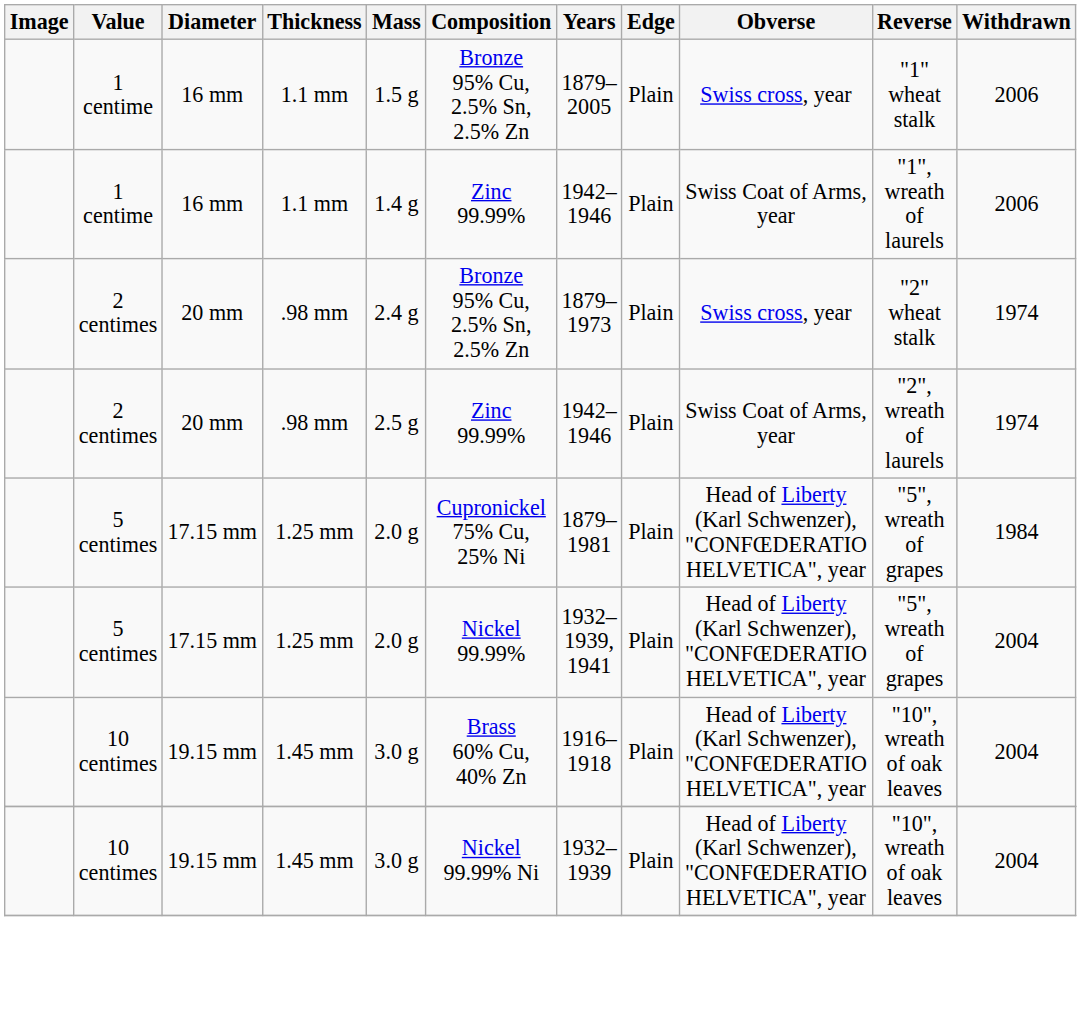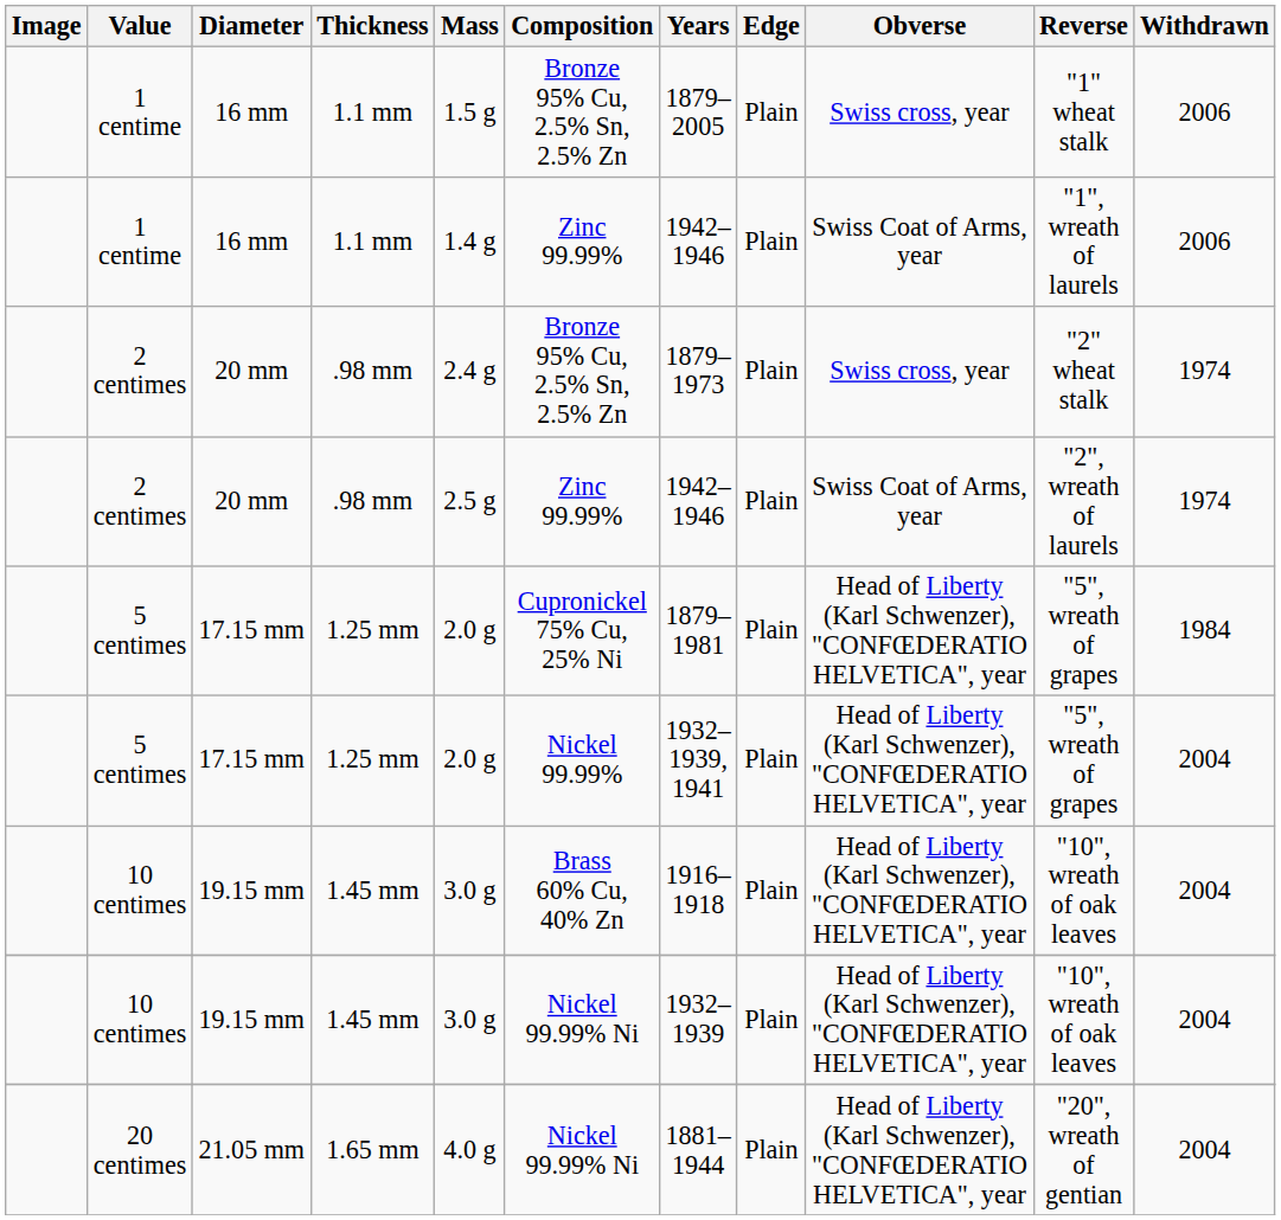 <table class="wikitable sticky-header" style="width:100%; text-align: center">
 <tr>
 <th>Image</th>
 <th>Value</th>
 <th>Diameter</th>
 <th>Thickness</th>
 <th>Mass</th>
 <th>Composition</th>
 <th>Years</th>
 <th>Edge</th>
 <th>Obverse</th>
 <th>Reverse</th>
 <th>Withdrawn</th>
 </tr>
 <tr>
 <td></td>
 <td>1 centime</td>
 <td>16 mm</td>
 <td>1.1 mm</td>
 <td>1.5 g</td>
 <td><a href='#'>Bronze</a><br>95% Cu, 2.5% Sn, 2.5% Zn</td>
 <td>1879–2005</td>
 <td>Plain</td>
 <td><a href='#'>Swiss cross</a>, year</td>
 <td>"1"<br>wheat stalk</td>
 <td>2006</td>
 </tr>
 <tr>
 <td></td>
 <td>1 centime</td>
 <td>16 mm</td>
 <td>1.1 mm</td>
 <td>1.4 g</td>
 <td><a href='#'>Zinc</a><br>99.99%</td>
 <td>1942–1946</td>
 <td>Plain</td>
 <td>Swiss Coat of Arms, year</td>
 <td>"1", wreath of laurels</td>
 <td>2006</td>
 </tr>
 <tr>
 <td></td>
 <td>2 centimes</td>
 <td>20 mm</td>
 <td>.98 mm</td>
 <td>2.4 g</td>
 <td><a href='#'>Bronze</a><br>95% Cu, 2.5% Sn, 2.5% Zn</td>
 <td>1879–1973</td>
 <td>Plain</td>
 <td><a href='#'>Swiss cross</a>, year</td>
 <td>"2"<br>wheat stalk</td>
 <td>1974</td>
 </tr>
 <tr>
 <td></td>
 <td>2 centimes</td>
 <td>20 mm</td>
 <td>.98 mm</td>
 <td>2.5 g</td>
 <td><a href='#'>Zinc</a><br>99.99%</td>
 <td>1942–1946</td>
 <td>Plain</td>
 <td>Swiss Coat of Arms, year</td>
 <td>"2", wreath of laurels</td>
 <td>1974</td>
 </tr>
 <tr>
 <td></td>
 <td>5 centimes</td>
 <td>17.15 mm</td>
 <td>1.25 mm</td>
 <td>2.0 g</td>
 <td><a href='#'>Cupronickel</a><br>75% Cu, 25% Ni</td>
 <td>1879–1981</td>
 <td>Plain</td>
 <td>Head of <a href='#'>Liberty</a> (Karl Schwenzer), "CONFŒDERATIO HELVETICA", year</td>
 <td>"5", wreath of grapes</td>
 <td>1984</td>
 </tr>
 <tr>
 <td></td>
 <td>5 centimes</td>
 <td>17.15 mm</td>
 <td>1.25 mm</td>
 <td>2.0 g</td>
 <td><a href='#'>Nickel</a><br>99.99%</td>
 <td>1932–1939, 1941</td>
 <td>Plain</td>
 <td>Head of <a href='#'>Liberty</a> (Karl Schwenzer), "CONFŒDERATIO HELVETICA", year</td>
 <td>"5", wreath of grapes</td>
 <td>2004</td>
 </tr>
 <tr>
 <td></td>
 <td>10 centimes</td>
 <td>19.15 mm</td>
 <td>1.45 mm</td>
 <td>3.0 g</td>
 <td><a href='#'>Brass</a><br>60% Cu, 40% Zn</td>
 <td>1916–1918</td>
 <td>Plain</td>
 <td>Head of <a href='#'>Liberty</a> (Karl Schwenzer), "CONFŒDERATIO HELVETICA", year</td>
 <td>"10", wreath of oak leaves</td>
 <td>2004</td>
 </tr>
 <tr>
 </tr>
 <tr>
 <td></td>
 <td>10 centimes</td>
 <td>19.15 mm</td>
 <td>1.45 mm</td>
 <td>3.0 g</td>
 <td><a href='#'>Nickel</a><br>99.99% Ni</td>
 <td>1932–1939</td>
 <td>Plain</td>
 <td>Head of <a href='#'>Liberty</a> (Karl Schwenzer), "CONFŒDERATIO HELVETICA", year</td>
 <td>"10", wreath of oak leaves</td>
 <td>2004</td>
 </tr>
 <tr>
 </tr>
+<tr>
+<td></td>
+<td>20 centimes</td>
+<td>21.05 mm</td>
+<td>1.65 mm</td>
+<td>4.0 g</td>
+<td><a href='#'>Nickel</a><br>99.99% Ni</td>
+<td>1881–1944</td>
+<td>Plain</td>
+<td>Head of <a href='#'>Liberty</a> (Karl Schwenzer), "CONFŒDERATIO HELVETICA", year</td>
+<td>"20", wreath of gentian</td>
+<td>2004</td>
+</tr>
 </table>
